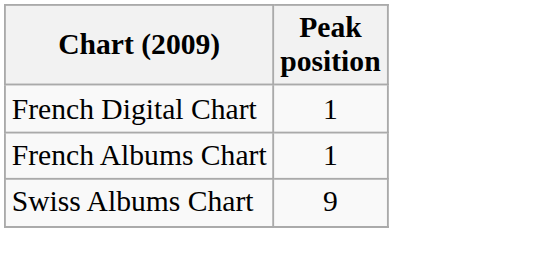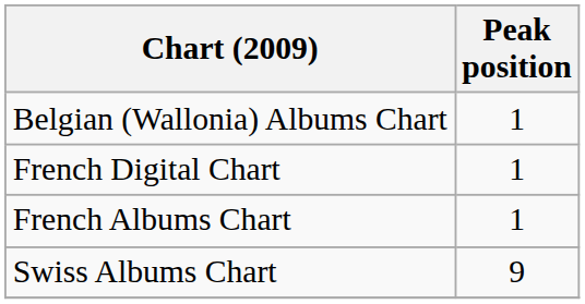 <table class="wikitable sortable">
 <tr>
 <th>Chart (2009)</th>
 <th>Peak<br>position</th>
+</tr>
+<tr>
+<td>Belgian (Wallonia) Albums Chart</td>
+<td align="center">1</td>
 </tr>
 <tr>
 <td>French Digital Chart</td>
 <td align="center">1</td>
 </tr>
 <tr>
 <td>French Albums Chart</td>
 <td align="center">1</td>
 </tr>
 <tr>
 <td>Swiss Albums Chart</td>
 <td align="center">9</td>
 </tr>
 <tr>
 </tr>
 </table>
